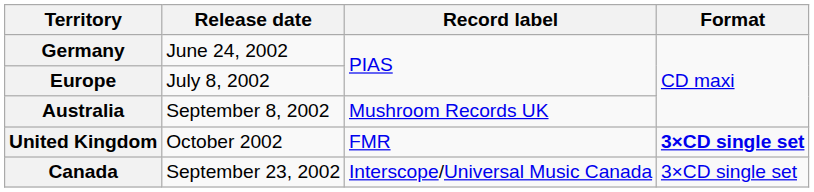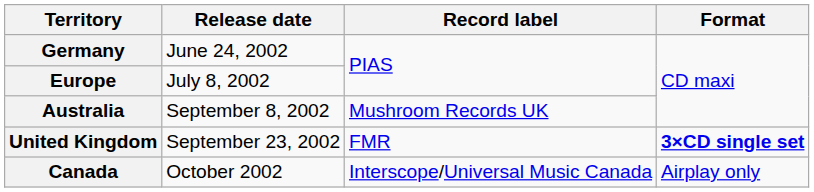 <table class="wikitable plainrowheaders">
 <tr>
 <th scope="col">Territory</th>
 <th scope="col">Release date</th>
 <th scope="col">Record label</th>
 <th scope="col">Format</th>
 </tr>
 <tr>
 <th scope="row">Germany</th>
 <td>June 24, 2002</td>
 <td rowspan="2"><a href='#'>PIAS</a></td>
 <td rowspan="3"><a href='#'>CD maxi</a></td>
 </tr>
 <tr>
 <th scope="row">Europe</th>
 <td>July 8, 2002</td>
 </tr>
 <tr>
 <th scope="row">Australia</th>
 <td>September 8, 2002</td>
 <td><a href='#'>Mushroom Records UK</a></td>
 </tr>
 <tr>
 <th scope="row">United Kingdom</th>
-<td>October 2002</td>
+<td>September 23, 2002</td>
 <td><a href='#'>FMR</a></td>
 <td><strong><a href='#'>3×CD single set</a></strong></td>
 </tr>
 <tr>
 <th scope="row">Canada</th>
-<td>September 23, 2002</td>
+<td>October 2002</td>
 <td><a href='#'>Interscope</a>/<a href='#'>Universal Music Canada</a></td>
-<td><a href='#'>3×CD single set</a></td>
+<td><a href='#'>Airplay only</a></td>
 </tr>
 </table>
